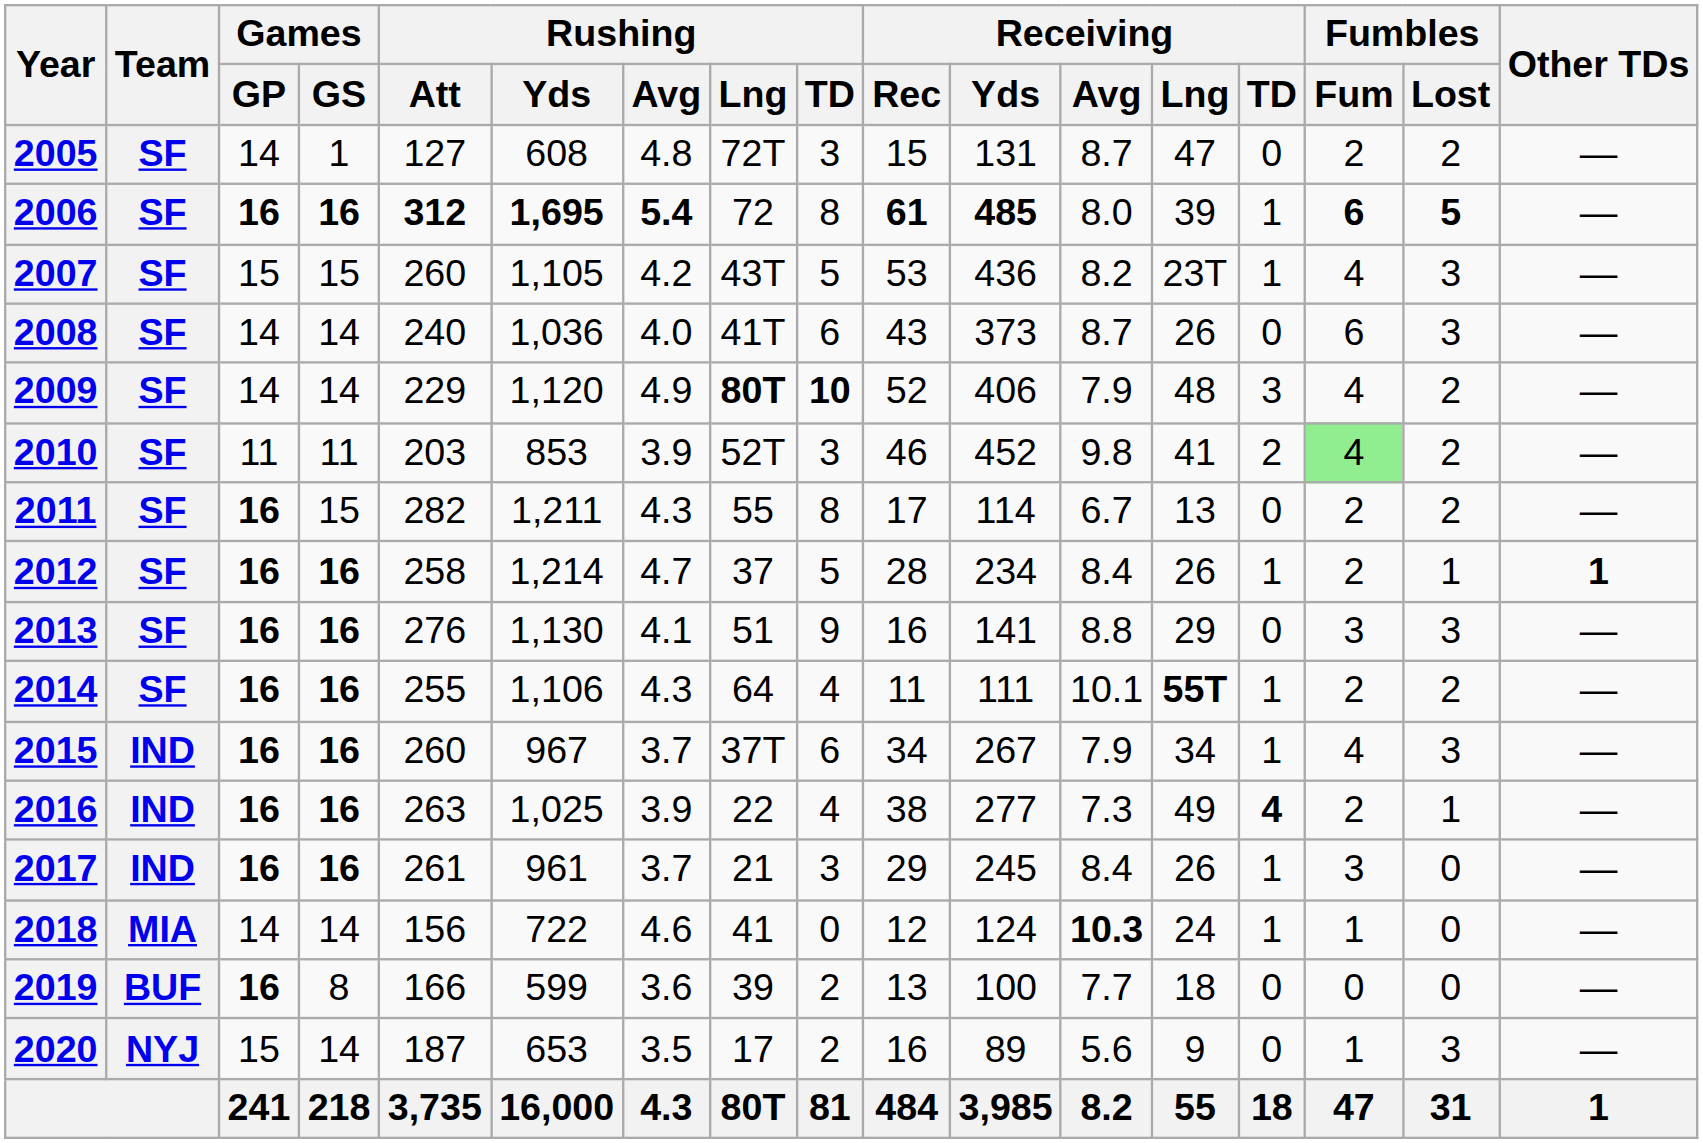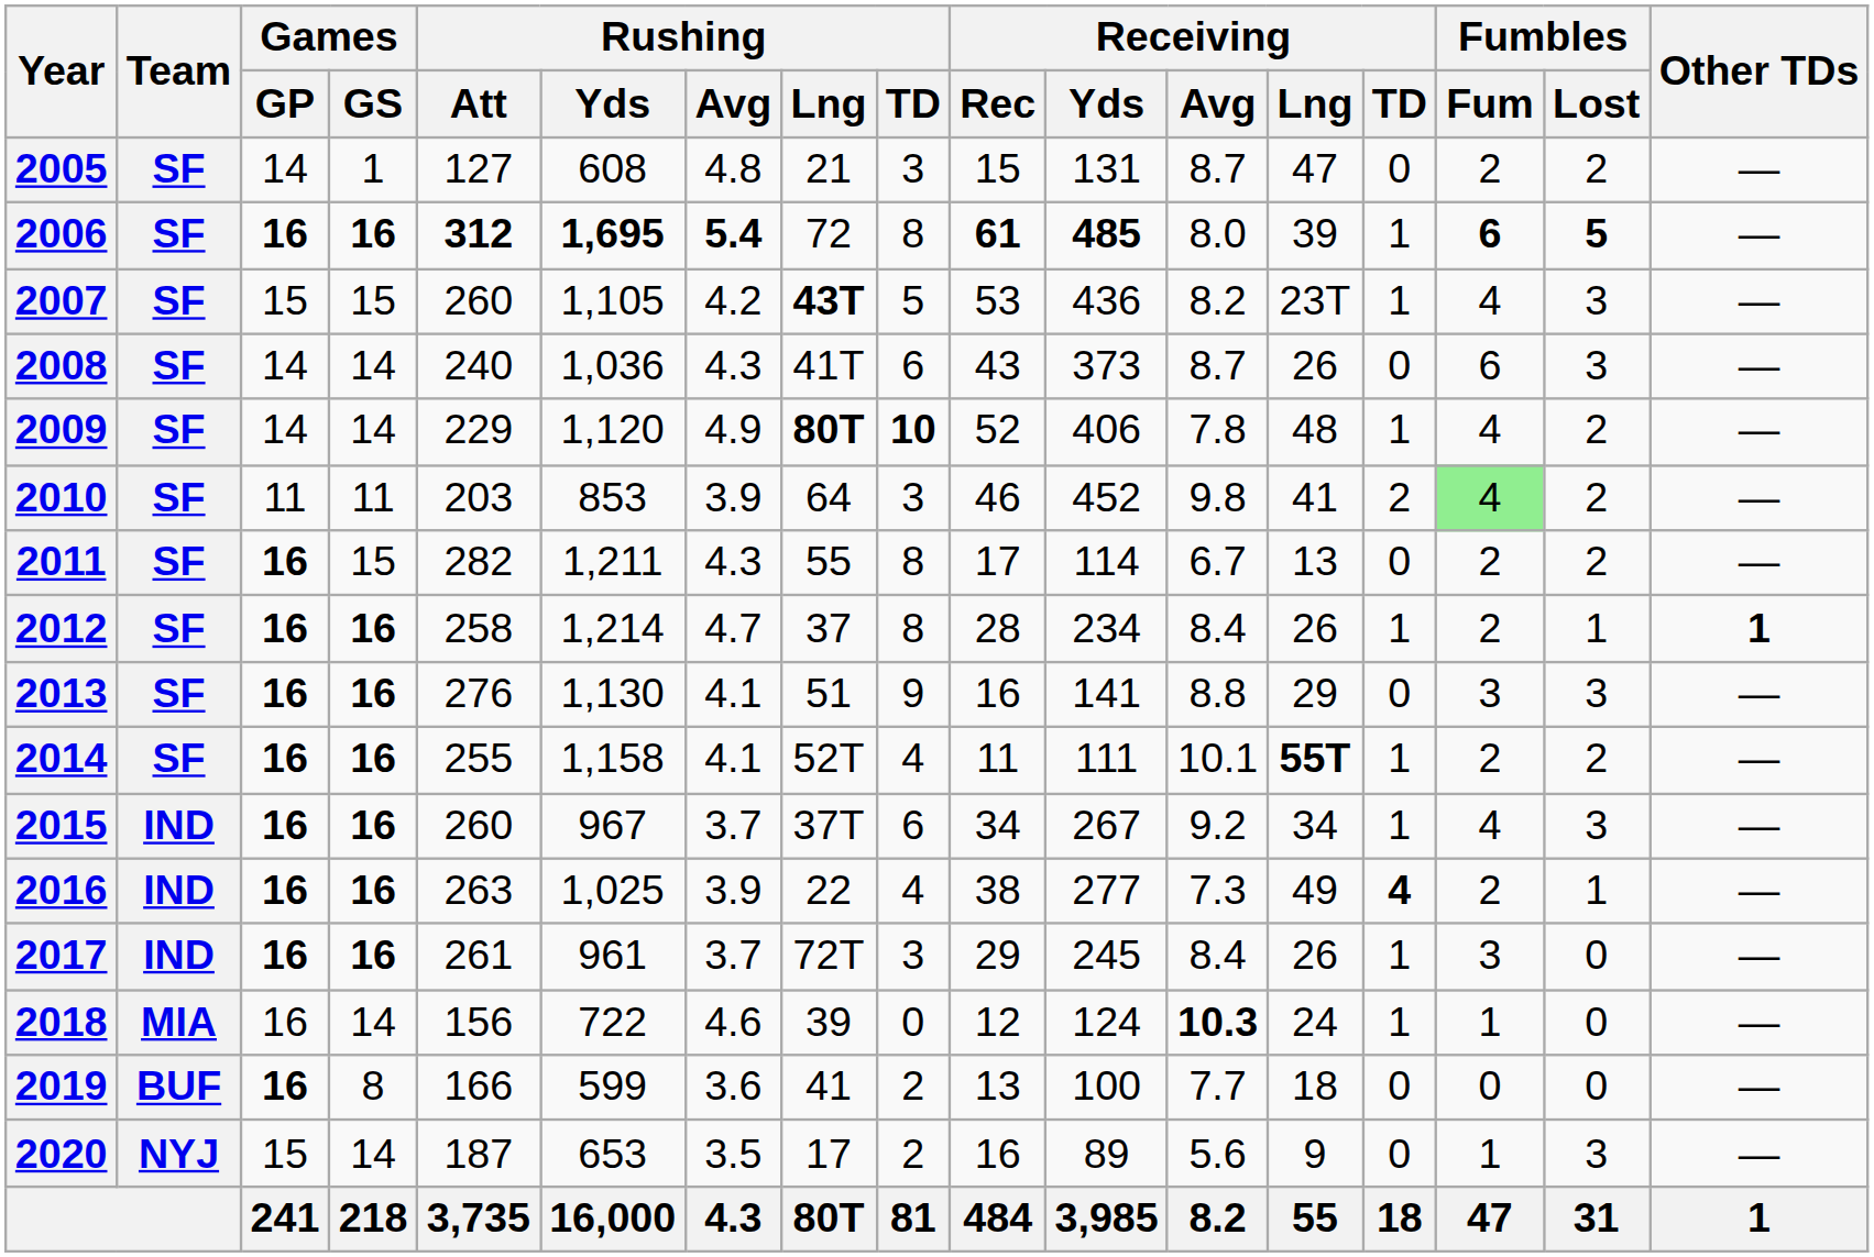 <table class="wikitable" style="text-align:center;">
 <tr>
 <th rowspan="2">Year</th>
 <th rowspan="2">Team</th>
 <th colspan="2">Games</th>
 <th colspan="5">Rushing</th>
 <th colspan="5">Receiving</th>
 <th colspan="2">Fumbles</th>
 <th rowspan="2">Other TDs</th>
 </tr>
 <tr>
 <th>GP</th>
 <th>GS</th>
 <th>Att</th>
 <th>Yds</th>
 <th>Avg</th>
 <th>Lng</th>
 <th>TD</th>
 <th>Rec</th>
 <th>Yds</th>
 <th>Avg</th>
 <th>Lng</th>
 <th>TD</th>
 <th>Fum</th>
 <th>Lost</th>
 </tr>
 <tr>
 <th><a href='#'>2005</a></th>
 <th><a href='#'>SF</a></th>
 <td>14</td>
 <td>1</td>
 <td>127</td>
 <td>608</td>
 <td>4.8</td>
-<td>72T</td>
+<td>21</td>
 <td>3</td>
 <td>15</td>
 <td>131</td>
 <td>8.7</td>
 <td>47</td>
 <td>0</td>
 <td>2</td>
 <td>2</td>
 <td>—</td>
 </tr>
 <tr>
 <th><a href='#'>2006</a></th>
 <th><a href='#'>SF</a></th>
 <td><strong>16</strong></td>
 <td><strong>16</strong></td>
 <td><strong>312</strong></td>
 <td><strong>1,695</strong></td>
 <td><strong>5.4</strong></td>
 <td>72</td>
 <td>8</td>
 <td><strong>61</strong></td>
 <td><strong>485</strong></td>
 <td>8.0</td>
 <td>39</td>
 <td>1</td>
 <td><strong>6</strong></td>
 <td><strong>5</strong></td>
 <td>—</td>
 </tr>
 <tr>
 <th><a href='#'>2007</a></th>
 <th><a href='#'>SF</a></th>
 <td>15</td>
 <td>15</td>
 <td>260</td>
 <td>1,105</td>
 <td>4.2</td>
-<td>43T</td>
+<td><strong>43T</strong></td>
 <td>5</td>
 <td>53</td>
 <td>436</td>
 <td>8.2</td>
 <td>23T</td>
 <td>1</td>
 <td>4</td>
 <td>3</td>
 <td>—</td>
 </tr>
 <tr>
 <th><a href='#'>2008</a></th>
 <th><a href='#'>SF</a></th>
 <td>14</td>
 <td>14</td>
 <td>240</td>
 <td>1,036</td>
-<td>4.0</td>
+<td>4.3</td>
 <td>41T</td>
 <td>6</td>
 <td>43</td>
 <td>373</td>
 <td>8.7</td>
 <td>26</td>
 <td>0</td>
 <td>6</td>
 <td>3</td>
 <td>—</td>
 </tr>
 <tr>
 <th><a href='#'>2009</a></th>
 <th><a href='#'>SF</a></th>
 <td>14</td>
 <td>14</td>
 <td>229</td>
 <td>1,120</td>
 <td>4.9</td>
 <td><strong>80T</strong></td>
 <td><strong>10</strong></td>
 <td>52</td>
 <td>406</td>
-<td>7.9</td>
+<td>7.8</td>
 <td>48</td>
-<td>3</td>
+<td>1</td>
 <td>4</td>
 <td>2</td>
 <td>—</td>
 </tr>
 <tr>
 <th><a href='#'>2010</a></th>
 <th><a href='#'>SF</a></th>
 <td>11</td>
 <td>11</td>
 <td>203</td>
 <td>853</td>
 <td>3.9</td>
-<td>52T</td>
+<td>64</td>
 <td>3</td>
 <td>46</td>
 <td>452</td>
 <td>9.8</td>
 <td>41</td>
 <td>2</td>
 <td style="background: lightgreen;">4</td>
 <td>2</td>
 <td>—</td>
 </tr>
 <tr>
 <th><a href='#'>2011</a></th>
 <th><a href='#'>SF</a></th>
 <td><strong>16</strong></td>
 <td>15</td>
 <td>282</td>
 <td>1,211</td>
 <td>4.3</td>
 <td>55</td>
 <td>8</td>
 <td>17</td>
 <td>114</td>
 <td>6.7</td>
 <td>13</td>
 <td>0</td>
 <td>2</td>
 <td>2</td>
 <td>—</td>
 </tr>
 <tr>
 <th><a href='#'>2012</a></th>
 <th><a href='#'>SF</a></th>
 <td><strong>16</strong></td>
 <td><strong>16</strong></td>
 <td>258</td>
 <td>1,214</td>
 <td>4.7</td>
 <td>37</td>
-<td>5</td>
+<td>8</td>
 <td>28</td>
 <td>234</td>
 <td>8.4</td>
 <td>26</td>
 <td>1</td>
 <td>2</td>
 <td>1</td>
 <td><strong>1</strong></td>
 </tr>
 <tr>
 <th><a href='#'>2013</a></th>
 <th><a href='#'>SF</a></th>
 <td><strong>16</strong></td>
 <td><strong>16</strong></td>
 <td>276</td>
 <td>1,130</td>
 <td>4.1</td>
 <td>51</td>
 <td>9</td>
 <td>16</td>
 <td>141</td>
 <td>8.8</td>
 <td>29</td>
 <td>0</td>
 <td>3</td>
 <td>3</td>
 <td>—</td>
 </tr>
 <tr>
 <th><a href='#'>2014</a></th>
 <th><a href='#'>SF</a></th>
 <td><strong>16</strong></td>
 <td><strong>16</strong></td>
 <td>255</td>
-<td>1,106</td>
-<td>4.3</td>
-<td>64</td>
+<td>1,158</td>
+<td>4.1</td>
+<td>52T</td>
 <td>4</td>
 <td>11</td>
 <td>111</td>
 <td>10.1</td>
 <td><strong>55T</strong></td>
 <td>1</td>
 <td>2</td>
 <td>2</td>
 <td>—</td>
 </tr>
 <tr>
 <th><a href='#'>2015</a></th>
 <th><a href='#'>IND</a></th>
 <td><strong>16</strong></td>
 <td><strong>16</strong></td>
 <td>260</td>
 <td>967</td>
 <td>3.7</td>
 <td>37T</td>
 <td>6</td>
 <td>34</td>
 <td>267</td>
-<td>7.9</td>
+<td>9.2</td>
 <td>34</td>
 <td>1</td>
 <td>4</td>
 <td>3</td>
 <td>—</td>
 </tr>
 <tr>
 <th><a href='#'>2016</a></th>
 <th><a href='#'>IND</a></th>
 <td><strong>16</strong></td>
 <td><strong>16</strong></td>
 <td>263</td>
 <td>1,025</td>
 <td>3.9</td>
 <td>22</td>
 <td>4</td>
 <td>38</td>
 <td>277</td>
 <td>7.3</td>
 <td>49</td>
 <td><strong>4</strong></td>
 <td>2</td>
 <td>1</td>
 <td>—</td>
 </tr>
 <tr>
 <th><a href='#'>2017</a></th>
 <th><a href='#'>IND</a></th>
 <td><strong>16</strong></td>
 <td><strong>16</strong></td>
 <td>261</td>
 <td>961</td>
 <td>3.7</td>
-<td>21</td>
+<td>72T</td>
 <td>3</td>
 <td>29</td>
 <td>245</td>
 <td>8.4</td>
 <td>26</td>
 <td>1</td>
 <td>3</td>
 <td>0</td>
 <td>—</td>
 </tr>
 <tr>
 <th><a href='#'>2018</a></th>
 <th><a href='#'>MIA</a></th>
-<td>14</td>
+<td>16</td>
 <td>14</td>
 <td>156</td>
 <td>722</td>
 <td>4.6</td>
-<td>41</td>
+<td>39</td>
 <td>0</td>
 <td>12</td>
 <td>124</td>
 <td><strong>10.3</strong></td>
 <td>24</td>
 <td>1</td>
 <td>1</td>
 <td>0</td>
 <td>—</td>
 </tr>
 <tr>
 <th><a href='#'>2019</a></th>
 <th><a href='#'>BUF</a></th>
 <td><strong>16</strong></td>
 <td>8</td>
 <td>166</td>
 <td>599</td>
 <td>3.6</td>
-<td>39</td>
+<td>41</td>
 <td>2</td>
 <td>13</td>
 <td>100</td>
 <td>7.7</td>
 <td>18</td>
 <td>0</td>
 <td>0</td>
 <td>0</td>
 <td>—</td>
 </tr>
 <tr>
 <th><a href='#'>2020</a></th>
 <th><a href='#'>NYJ</a></th>
 <td>15</td>
 <td>14</td>
 <td>187</td>
 <td>653</td>
 <td>3.5</td>
 <td>17</td>
 <td>2</td>
 <td>16</td>
 <td>89</td>
 <td>5.6</td>
 <td>9</td>
 <td>0</td>
 <td>1</td>
 <td>3</td>
 <td>—</td>
 </tr>
 <tr>
 <th colspan="2"></th>
 <th>241</th>
 <th>218</th>
 <th>3,735</th>
 <th>16,000</th>
 <th>4.3</th>
 <th>80T</th>
 <th>81</th>
 <th>484</th>
 <th>3,985</th>
 <th>8.2</th>
 <th>55</th>
 <th>18</th>
 <th>47</th>
 <th>31</th>
 <th>1</th>
 </tr>
 </table>
